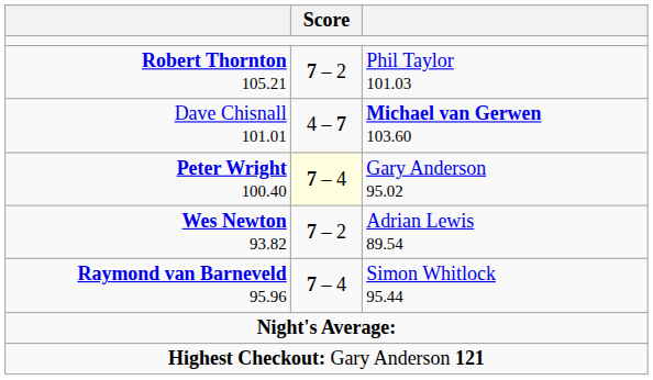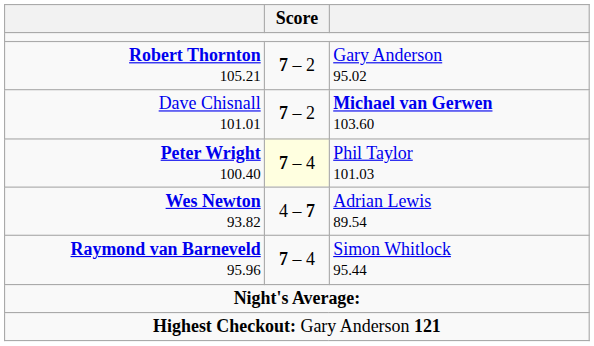 <table class=wikitable style="text-align:center">
 <tr>
 <th width=225></th>
 <th width=50>Score</th>
 <th width=225></th>
 </tr>
 <tr align=centre>
 <td colspan="3"></td>
 </tr>
 <tr align=left>
 <td align=right><strong><a href='#'>Robert Thornton</a></strong>  <br><small><span>105.21</span></small></td>
 <td align=center><strong>7</strong> – 2</td>
-<td> <a href='#'>Phil Taylor</a> <br><small><span>101.03</span></small></td>
+<td> <a href='#'>Gary Anderson</a> <br><small><span>95.02</span></small></td>
 </tr>
 <tr align=left>
 <td align=right><a href='#'>Dave Chisnall</a>  <br><small><span>101.01</span></small></td>
-<td align=center>4 – <strong>7</strong></td>
+<td align=center><strong>7</strong> – 2</td>
 <td> <strong><a href='#'>Michael van Gerwen</a></strong> <br><small><span>103.60</span></small></td>
 </tr>
 <tr align=left>
 <td align=right><strong><a href='#'>Peter Wright</a></strong>  <br><small><span>100.40</span></small></td>
 <td align=center style="background: lightyellow;"><strong>7</strong> – 4</td>
-<td> <a href='#'>Gary Anderson</a> <br><small><span>95.02</span></small></td>
+<td> <a href='#'>Phil Taylor</a> <br><small><span>101.03</span></small></td>
 </tr>
 <tr align=left>
 <td align=right><strong><a href='#'>Wes Newton</a></strong>  <br><small><span>93.82</span></small></td>
-<td align=center><strong>7</strong> – 2</td>
+<td align=center>4 – <strong>7</strong></td>
 <td> <a href='#'>Adrian Lewis</a> <br><small><span>89.54</span></small></td>
 </tr>
 <tr align=left>
 <td align=right><strong><a href='#'>Raymond van Barneveld</a></strong>  <br><small><span>95.96</span></small></td>
 <td align=center><strong>7</strong> – 4</td>
 <td> <a href='#'>Simon Whitlock</a> <br><small><span>95.44</span></small></td>
 </tr>
 <tr align=center>
 <td colspan="3"><strong>Night's Average:</strong> </td>
 </tr>
 <tr align=center>
 <td colspan="3"><strong>Highest Checkout:</strong> Gary Anderson <strong>121</strong></td>
 </tr>
 </table>
